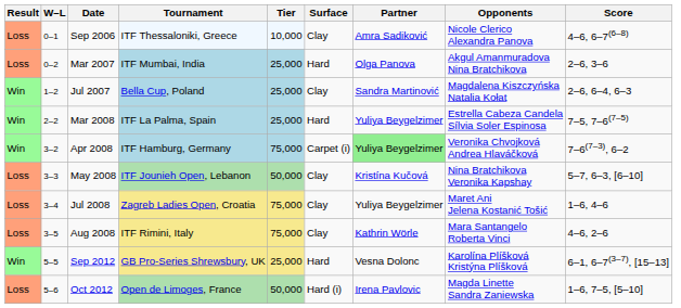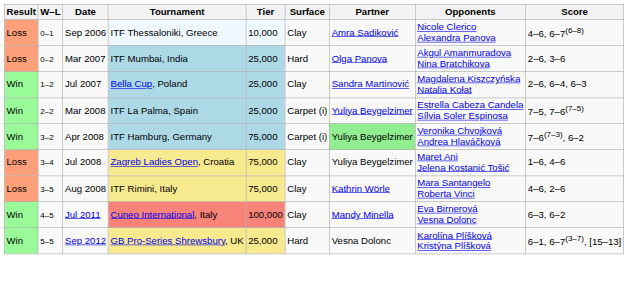 <table class="sortable wikitable">
 <tr>
 <th>Result</th>
 <th class="unsortable">W–L</th>
 <th>Date</th>
 <th>Tournament</th>
 <th>Tier</th>
 <th>Surface</th>
 <th>Partner</th>
 <th>Opponents</th>
 <th class="unsortable">Score</th>
 </tr>
 <tr>
 <td bgcolor=FFA07A>Loss</td>
 <td><small>0–1</small></td>
 <td>Sep 2006</td>
 <td style="background:#f0f8ff;">ITF Thessaloniki, Greece</td>
 <td style="background:#f0f8ff;">10,000</td>
 <td>Clay</td>
 <td> <a href='#'>Amra Sadiković</a></td>
 <td> <a href='#'>Nicole Clerico</a> <br>  <a href='#'>Alexandra Panova</a></td>
 <td>4–6, 6–7<sup>(6–8)</sup></td>
 </tr>
 <tr>
 <td bgcolor=FFA07A>Loss</td>
 <td><small>0–2</small></td>
 <td>Mar 2007</td>
 <td style="background:lightblue;">ITF Mumbai, India</td>
 <td style="background:lightblue;">25,000</td>
 <td>Hard</td>
 <td> <a href='#'>Olga Panova</a></td>
 <td> <a href='#'>Akgul Amanmuradova</a> <br>  <a href='#'>Nina Bratchikova</a></td>
 <td>2–6, 3–6</td>
 </tr>
 <tr>
 <td style="background:#98fb98;">Win</td>
 <td><small>1–2</small></td>
 <td>Jul 2007</td>
 <td style="background:lightblue;"><a href='#'>Bella Cup</a>, Poland</td>
 <td style="background:lightblue;">25,000</td>
 <td>Clay</td>
 <td> <a href='#'>Sandra Martinović</a></td>
 <td> <a href='#'>Magdalena Kiszczyńska</a> <br>  <a href='#'>Natalia Kołat</a></td>
 <td>2–6, 6–4, 6–3</td>
 </tr>
 <tr>
 <td style="background:#98fb98;">Win</td>
 <td><small>2–2</small></td>
 <td>Mar 2008</td>
 <td style="background:lightblue;">ITF La Palma, Spain</td>
 <td style="background:lightblue;">25,000</td>
-<td>Hard</td>
+<td>Carpet (i)</td>
 <td> <a href='#'>Yuliya Beygelzimer</a></td>
 <td> <a href='#'>Estrella Cabeza Candela</a> <br>  <a href='#'>Sílvia Soler Espinosa</a></td>
 <td>7–5, 7–6<sup>(7–5)</sup></td>
 </tr>
 <tr>
 <td style="background:#98fb98;">Win</td>
 <td><small>3–2</small></td>
 <td>Apr 2008</td>
 <td style="background:lightblue;">ITF Hamburg, Germany</td>
 <td style="background:lightblue;">75,000</td>
 <td>Carpet (i)</td>
 <td style="background: lightgreen;"> Yuliya Beygelzimer</td>
 <td> <a href='#'>Veronika Chvojková</a> <br>  <a href='#'>Andrea Hlaváčková</a></td>
 <td>7–6<sup>(7–3)</sup>, 6–2</td>
-</tr>
-<tr>
-<td bgcolor=FFA07A>Loss</td>
-<td><small>3–3</small></td>
-<td>May 2008</td>
-<td style="background:#addfad;"><a href='#'>ITF Jounieh Open</a>, Lebanon</td>
-<td style="background:#addfad;">50,000</td>
-<td>Clay</td>
-<td> <a href='#'>Kristína Kučová</a></td>
-<td> <a href='#'>Nina Bratchikova</a> <br>  <a href='#'>Veronika Kapshay</a></td>
-<td>5–7, 6–3, [6–10]</td>
 </tr>
 <tr>
 <td bgcolor=FFA07A>Loss</td>
 <td><small>3–4</small></td>
 <td>Jul 2008</td>
 <td style="background:#f7e98e;"><a href='#'>Zagreb Ladies Open</a>, Croatia</td>
 <td style="background:#f7e98e;">75,000</td>
 <td>Clay</td>
 <td> Yuliya Beygelzimer</td>
 <td> <a href='#'>Maret Ani</a> <br>  <a href='#'>Jelena Kostanić Tošić</a></td>
 <td>1–6, 4–6</td>
 </tr>
 <tr>
 <td bgcolor=FFA07A>Loss</td>
 <td><small>3–5</small></td>
 <td>Aug 2008</td>
 <td style="background:#f7e98e;">ITF Rimini, Italy</td>
 <td style="background:#f7e98e;">75,000</td>
 <td>Clay</td>
 <td> <a href='#'>Kathrin Wörle</a></td>
 <td> <a href='#'>Mara Santangelo</a> <br>  <a href='#'>Roberta Vinci</a></td>
 <td>4–6, 2–6</td>
 </tr>
 <tr>
 <td style="background:#98fb98;">Win</td>
+<td><small>4–5</small></td>
+<td><a href='#'>Jul 2011</a></td>
+<td style="background:#f88379;"><a href='#'>Cuneo International</a>, Italy</td>
+<td style="background:#f88379;">100,000</td>
+<td>Clay</td>
+<td> <a href='#'>Mandy Minella</a></td>
+<td> <a href='#'>Eva Birnerová</a> <br>  <a href='#'>Vesna Dolonc</a></td>
+<td>6–3, 6–2</td>
+</tr>
+<tr>
+<td style="background:#98fb98;">Win</td>
 <td><small>5–5</small></td>
 <td><a href='#'>Sep 2012</a></td>
 <td style="background:#f7e98e;"><a href='#'>GB Pro-Series Shrewsbury</a>, UK</td>
 <td style="background:#f7e98e;">25,000</td>
 <td>Hard</td>
 <td> Vesna Dolonc</td>
 <td> <a href='#'>Karolína Plíšková</a> <br>  <a href='#'>Kristýna Plíšková</a></td>
 <td>6–1, 6–7<sup>(3–7)</sup>, [15–13]</td>
 </tr>
-<tr>
-<td style="background:#ffa07a;">Loss</td>
-<td><small>5–6</small></td>
-<td><a href='#'>Oct 2012</a></td>
-<td style="background:#addfad;"><a href='#'>Open de Limoges</a>, France</td>
-<td style="background:#addfad;">50,000</td>
-<td>Hard (i)</td>
-<td> <a href='#'>Irena Pavlovic</a></td>
-<td> <a href='#'>Magda Linette</a> <br>  <a href='#'>Sandra Zaniewska</a></td>
-<td>1–6, 7–5, [5–10]</td>
-</tr>
 </table>
